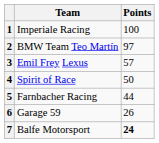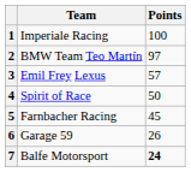 <table class="wikitable">
 <tr>
 <th></th>
 <th>Team</th>
 <th>Points</th>
 </tr>
 <tr>
 <th>1</th>
 <td> Imperiale Racing</td>
 <td>100</td>
 </tr>
 <tr>
 <th>2</th>
 <td> BMW Team <a href='#'>Teo Martín</a></td>
 <td>97</td>
 </tr>
 <tr>
 <th>3</th>
 <td> <a href='#'>Emil Frey</a> <a href='#'>Lexus</a></td>
 <td>57</td>
 </tr>
 <tr>
 <th>4</th>
 <td> <a href='#'>Spirit of Race</a></td>
 <td>50</td>
 </tr>
 <tr>
 <th>5</th>
 <td> Farnbacher Racing</td>
-<td>44</td>
+<td>45</td>
 </tr>
 <tr>
 <th>6</th>
 <td> Garage 59</td>
 <td>26</td>
 </tr>
 <tr>
 <th>7</th>
 <td> Balfe Motorsport</td>
 <td><strong>24</strong></td>
 </tr>
 </table>
